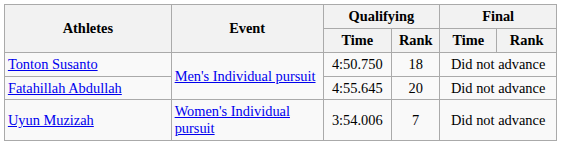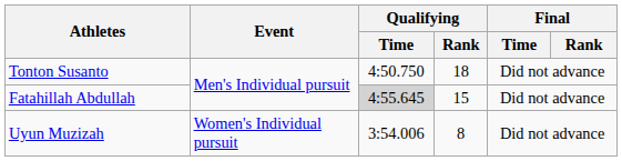 <table class=wikitable style="font-size:90%; text-align:center">
 <tr>
 <th width="160" rowspan="2">Athletes</th>
 <th width="145" rowspan="2">Event</th>
 <th width="110" colspan="2">Qualifying</th>
 <th width="110" colspan="2">Final</th>
 </tr>
 <tr>
 <th>Time</th>
 <th>Rank</th>
 <th>Time</th>
 <th>Rank</th>
 </tr>
 <tr>
 <td align=left><a href='#'>Tonton Susanto</a></td>
 <td align=left rowspan=2><a href='#'>Men's Individual pursuit</a></td>
 <td>4:50.750</td>
 <td>18</td>
 <td colspan=2 align=centre>Did not advance</td>
 </tr>
 <tr>
 <td align=left><a href='#'>Fatahillah Abdullah</a></td>
-<td>4:55.645</td>
-<td>20</td>
+<td style="background: lightgrey;">4:55.645</td>
+<td>15</td>
 <td colspan=2 align=centre>Did not advance</td>
 </tr>
 <tr>
 <td align=left><a href='#'>Uyun Muzizah</a></td>
 <td align=left rowspan=2><a href='#'>Women's Individual pursuit</a></td>
 <td>3:54.006</td>
-<td>7</td>
+<td>8</td>
 <td colspan=2 align=centre>Did not advance</td>
 </tr>
 </table>
